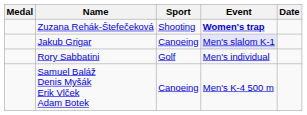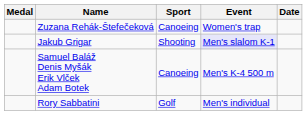 <table class="wikitable sortable" style="font-size: 95%;">
 <tr>
 <th>Medal</th>
 <th>Name</th>
 <th>Sport</th>
 <th>Event</th>
 <th>Date</th>
 </tr>
 <tr>
 <td></td>
 <td><a href='#'>Zuzana Rehák-Štefečeková</a></td>
-<td><a href='#'>Shooting</a></td>
-<td><strong><a href='#'>Women's trap</a></strong></td>
+<td><a href='#'>Canoeing</a></td>
+<td><a href='#'>Women's trap</a></td>
 <td></td>
 </tr>
 <tr>
 <td></td>
 <td><a href='#'>Jakub Grigar</a></td>
+<td><a href='#'>Shooting</a></td>
+<td style="background: lavender;"><a href='#'>Men's slalom K-1</a></td>
+<td></td>
+</tr>
+<tr>
+<td></td>
+<td><a href='#'>Samuel Baláž</a><br><a href='#'>Denis Myšák</a><br><a href='#'>Erik Vlček</a><br><a href='#'>Adam Botek</a></td>
 <td><a href='#'>Canoeing</a></td>
-<td style="background: lavender;"><a href='#'>Men's slalom K-1</a></td>
+<td><a href='#'>Men's K-4 500 m</a></td>
 <td></td>
 </tr>
 <tr>
 <td></td>
 <td><a href='#'>Rory Sabbatini</a></td>
 <td><a href='#'>Golf</a></td>
 <td><a href='#'>Men's individual</a></td>
 <td></td>
 </tr>
-<tr>
-<td></td>
-<td><a href='#'>Samuel Baláž</a><br><a href='#'>Denis Myšák</a><br><a href='#'>Erik Vlček</a><br><a href='#'>Adam Botek</a></td>
-<td><a href='#'>Canoeing</a></td>
-<td><a href='#'>Men's K-4 500 m</a></td>
-<td></td>
-</tr>
 </table>
